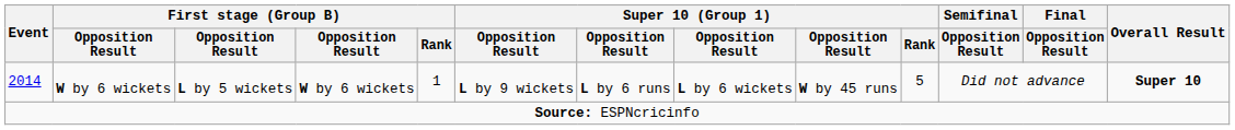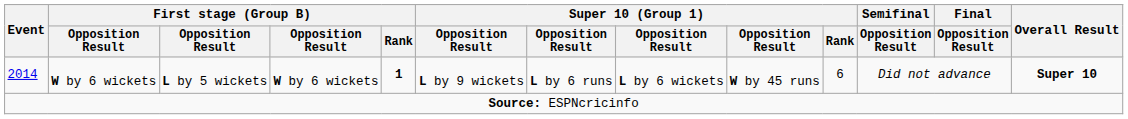 <table class=wikitable style=font-size:90%;text-align:center>
 <tr>
 <th rowspan=2>Event</th>
 <th colspan=4>First stage (Group B)</th>
 <th colspan=5>Super 10 (Group 1)</th>
 <th>Semifinal</th>
 <th>Final</th>
 <th rowspan=2>Overall Result</th>
 </tr>
 <tr style=font-size:95%>
 <th>Opposition<br>Result</th>
 <th>Opposition<br>Result</th>
 <th>Opposition<br>Result</th>
 <th>Rank</th>
 <th>Opposition<br>Result</th>
 <th>Opposition<br>Result</th>
 <th>Opposition<br>Result</th>
 <th>Opposition<br>Result</th>
 <th>Rank</th>
 <th>Opposition<br>Result</th>
 <th>Opposition<br>Result</th>
 </tr>
 <tr>
 <td align=left><a href='#'>2014</a></td>
 <td><br><strong>W</strong> by 6 wickets</td>
 <td><br><strong>L</strong> by 5 wickets</td>
 <td><br><strong>W</strong> by 6 wickets</td>
-<td>1</td>
+<td><strong>1</strong></td>
 <td><br><strong>L</strong> by 9 wickets</td>
 <td><br><strong>L</strong> by 6 runs</td>
 <td><br><strong>L</strong> by 6 wickets</td>
 <td><br><strong>W</strong> by 45 runs</td>
-<td>5</td>
+<td>6</td>
 <td colspan="2"><em>Did not advance</em></td>
 <td><strong>Super 10</strong></td>
 </tr>
 <tr>
 <td colspan="13"><strong>Source:</strong> ESPNcricinfo</td>
 </tr>
 </table>
